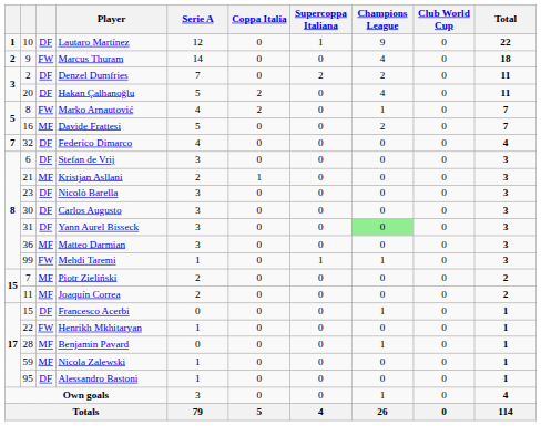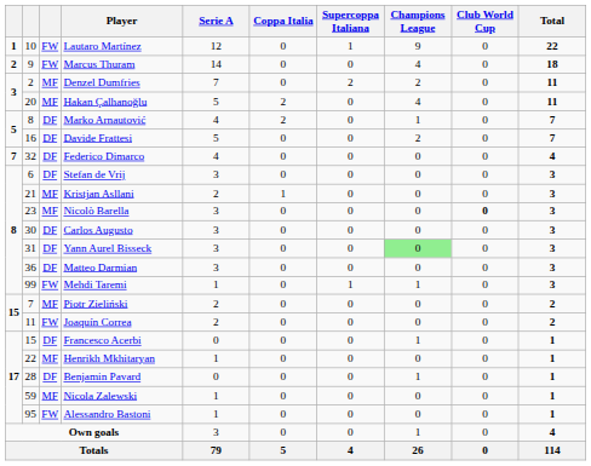 <table class="wikitable" style="text-align:center;font-size:90%">
 <tr>
 <th width=15></th>
 <th width=15></th>
 <th width=15></th>
 <th width=150>Player</th>
 <th width=80><a href='#'>Serie A</a></th>
 <th width=80><a href='#'>Coppa Italia</a></th>
 <th width=80><a href='#'>Supercoppa Italiana</a></th>
 <th width=80><a href='#'>Champions League</a></th>
 <th width=80><a href='#'>Club World Cup</a></th>
 <th width=80>Total</th>
 </tr>
 <tr>
 <td><strong>1</strong></td>
 <td>10</td>
-<td><a href='#'>DF</a></td>
+<td><a href='#'>FW</a></td>
 <td align=left> <a href='#'>Lautaro Martínez</a></td>
 <td>12</td>
 <td>0</td>
 <td>1</td>
 <td>9</td>
 <td>0</td>
 <td><strong>22</strong></td>
 </tr>
 <tr>
 <td><strong>2</strong></td>
 <td>9</td>
 <td><a href='#'>FW</a></td>
 <td align=left> <a href='#'>Marcus Thuram</a></td>
 <td>14</td>
 <td>0</td>
 <td>0</td>
 <td>4</td>
 <td>0</td>
 <td><strong>18</strong></td>
 </tr>
 <tr>
 <td rowspan="2"><strong>3</strong></td>
 <td>2</td>
-<td><a href='#'>DF</a></td>
+<td><a href='#'>MF</a></td>
 <td align=left> <a href='#'>Denzel Dumfries</a></td>
 <td>7</td>
 <td>0</td>
 <td>2</td>
 <td>2</td>
 <td>0</td>
 <td><strong>11</strong></td>
 </tr>
 <tr>
 <td>20</td>
-<td><a href='#'>DF</a></td>
+<td><a href='#'>MF</a></td>
 <td align=left> <a href='#'>Hakan Çalhanoğlu</a></td>
 <td>5</td>
 <td>2</td>
 <td>0</td>
 <td>4</td>
 <td>0</td>
 <td><strong>11</strong></td>
 </tr>
 <tr>
 <td rowspan="2"><strong>5</strong></td>
 <td>8</td>
-<td><a href='#'>FW</a></td>
+<td><a href='#'>DF</a></td>
 <td align=left> <a href='#'>Marko Arnautović</a></td>
 <td>4</td>
 <td>2</td>
 <td>0</td>
 <td>1</td>
 <td>0</td>
 <td><strong>7</strong></td>
 </tr>
 <tr>
 <td>16</td>
-<td><a href='#'>MF</a></td>
+<td><a href='#'>DF</a></td>
 <td align=left> <a href='#'>Davide Frattesi</a></td>
 <td>5</td>
 <td>0</td>
 <td>0</td>
 <td>2</td>
 <td>0</td>
 <td><strong>7</strong></td>
 </tr>
 <tr>
 <td><strong>7</strong></td>
 <td>32</td>
 <td><a href='#'>DF</a></td>
 <td align=left> <a href='#'>Federico Dimarco</a></td>
 <td>4</td>
 <td>0</td>
 <td>0</td>
 <td>0</td>
 <td>0</td>
 <td><strong>4</strong></td>
 </tr>
 <tr>
 <td rowspan="7"><strong>8</strong></td>
 <td>6</td>
 <td><a href='#'>DF</a></td>
 <td align=left> <a href='#'>Stefan de Vrij</a></td>
 <td>3</td>
 <td>0</td>
 <td>0</td>
 <td>0</td>
 <td>0</td>
 <td><strong>3</strong></td>
 </tr>
 <tr>
 <td>21</td>
 <td><a href='#'>MF</a></td>
 <td align=left> <a href='#'>Kristjan Asllani</a></td>
 <td>2</td>
 <td>1</td>
 <td>0</td>
 <td>0</td>
 <td>0</td>
 <td><strong>3</strong></td>
 </tr>
 <tr>
 <td>23</td>
-<td><a href='#'>DF</a></td>
+<td><a href='#'>MF</a></td>
 <td align=left> <a href='#'>Nicolò Barella</a></td>
 <td>3</td>
 <td>0</td>
 <td>0</td>
 <td>0</td>
-<td>0</td>
+<td><strong>0</strong></td>
 <td><strong>3</strong></td>
 </tr>
 <tr>
 <td>30</td>
 <td><a href='#'>DF</a></td>
 <td align=left> <a href='#'>Carlos Augusto</a></td>
 <td>3</td>
 <td>0</td>
 <td>0</td>
 <td>0</td>
 <td>0</td>
 <td><strong>3</strong></td>
 </tr>
 <tr>
 <td>31</td>
 <td><a href='#'>DF</a></td>
 <td align=left> <a href='#'>Yann Aurel Bisseck</a></td>
 <td>3</td>
 <td>0</td>
 <td>0</td>
 <td style="background: lightgreen;">0</td>
 <td>0</td>
 <td><strong>3</strong></td>
 </tr>
 <tr>
 <td>36</td>
-<td><a href='#'>MF</a></td>
+<td><a href='#'>DF</a></td>
 <td align=left> <a href='#'>Matteo Darmian</a></td>
 <td>3</td>
 <td>0</td>
 <td>0</td>
 <td>0</td>
 <td>0</td>
 <td><strong>3</strong></td>
 </tr>
 <tr>
 <td>99</td>
 <td><a href='#'>FW</a></td>
 <td align=left> <a href='#'>Mehdi Taremi</a></td>
 <td>1</td>
 <td>0</td>
 <td>1</td>
 <td>1</td>
 <td>0</td>
 <td><strong>3</strong></td>
 </tr>
 <tr>
 <td rowspan="2"><strong>15</strong></td>
 <td>7</td>
 <td><a href='#'>MF</a></td>
 <td align=left> <a href='#'>Piotr Zieliński</a></td>
 <td>2</td>
 <td>0</td>
 <td>0</td>
 <td>0</td>
 <td>0</td>
 <td><strong>2</strong></td>
 </tr>
 <tr>
 <td>11</td>
-<td><a href='#'>MF</a></td>
+<td><a href='#'>FW</a></td>
 <td align=left> <a href='#'>Joaquín Correa</a></td>
 <td>2</td>
 <td>0</td>
 <td>0</td>
 <td>0</td>
 <td>0</td>
 <td><strong>2</strong></td>
 </tr>
 <tr>
 <td rowspan="5"><strong>17</strong></td>
 <td>15</td>
 <td><a href='#'>DF</a></td>
 <td align=left> <a href='#'>Francesco Acerbi</a></td>
 <td>0</td>
 <td>0</td>
 <td>0</td>
 <td>1</td>
 <td>0</td>
 <td><strong>1</strong></td>
 </tr>
 <tr>
 <td>22</td>
-<td><a href='#'>FW</a></td>
+<td><a href='#'>MF</a></td>
 <td align=left> <a href='#'>Henrikh Mkhitaryan</a></td>
 <td>1</td>
 <td>0</td>
 <td>0</td>
 <td>0</td>
 <td>0</td>
 <td><strong>1</strong></td>
 </tr>
 <tr>
 <td>28</td>
-<td><a href='#'>MF</a></td>
+<td><a href='#'>DF</a></td>
 <td align=left> <a href='#'>Benjamin Pavard</a></td>
 <td>0</td>
 <td>0</td>
 <td>0</td>
 <td>1</td>
 <td>0</td>
 <td><strong>1</strong></td>
 </tr>
 <tr>
 <td>59</td>
 <td><a href='#'>MF</a></td>
 <td align=left> <a href='#'>Nicola Zalewski</a></td>
 <td>1</td>
 <td>0</td>
 <td>0</td>
 <td>0</td>
 <td>0</td>
 <td><strong>1</strong></td>
 </tr>
 <tr>
 <td>95</td>
-<td><a href='#'>DF</a></td>
+<td><a href='#'>FW</a></td>
 <td align=left> <a href='#'>Alessandro Bastoni</a></td>
 <td>1</td>
 <td>0</td>
 <td>0</td>
 <td>0</td>
 <td>0</td>
 <td><strong>1</strong></td>
 </tr>
 <tr>
 <td colspan=4><strong>Own goals</strong></td>
 <td>3</td>
 <td>0</td>
 <td>0</td>
 <td>1</td>
 <td>0</td>
 <td><strong>4</strong></td>
 </tr>
 <tr>
 <th colspan=4>Totals</th>
 <th>79</th>
 <th>5</th>
 <th>4</th>
 <th>26</th>
 <th>0</th>
 <th>114</th>
 </tr>
 </table>
